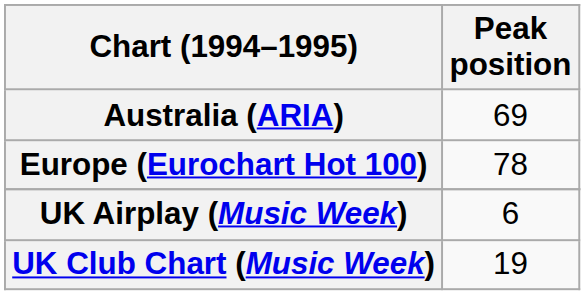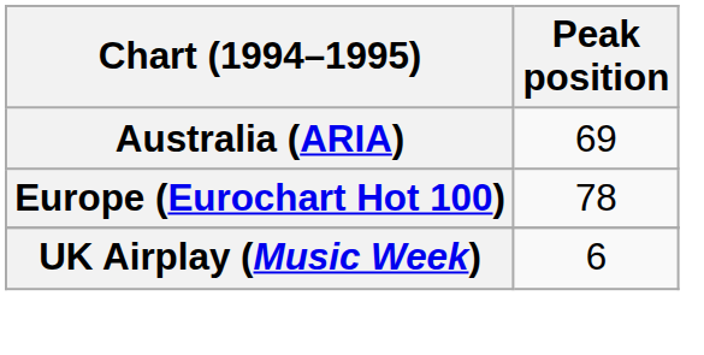 <table class="wikitable sortable plainrowheaders" style="text-align:center">
 <tr>
 <th scope="col">Chart (1994–1995)</th>
 <th scope="col">Peak<br>position</th>
 </tr>
 <tr>
 <th scope="row">Australia (<a href='#'>ARIA</a>)</th>
 <td>69</td>
 </tr>
 <tr>
 <th scope="row">Europe (<a href='#'>Eurochart Hot 100</a>)</th>
 <td>78</td>
 </tr>
 <tr>
 </tr>
 <tr>
 </tr>
 <tr>
 </tr>
 <tr>
 </tr>
 <tr>
 <th scope="row">UK Airplay (<em><a href='#'>Music Week</a></em>)</th>
 <td>6</td>
 </tr>
-<tr>
-<th scope="row"><a href='#'>UK Club Chart</a> (<em><a href='#'>Music Week</a></em>)</th>
-<td>19</td>
-</tr>
 </table>
